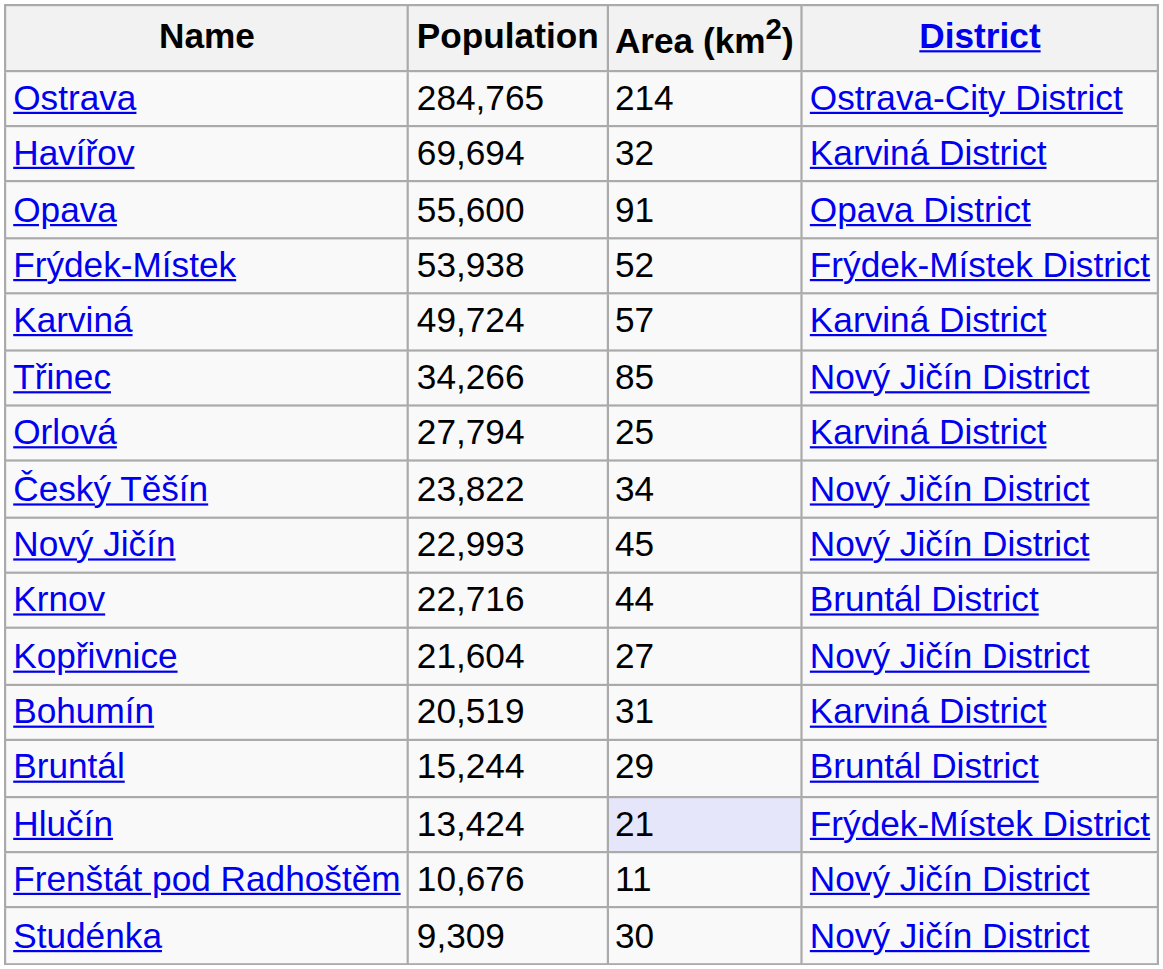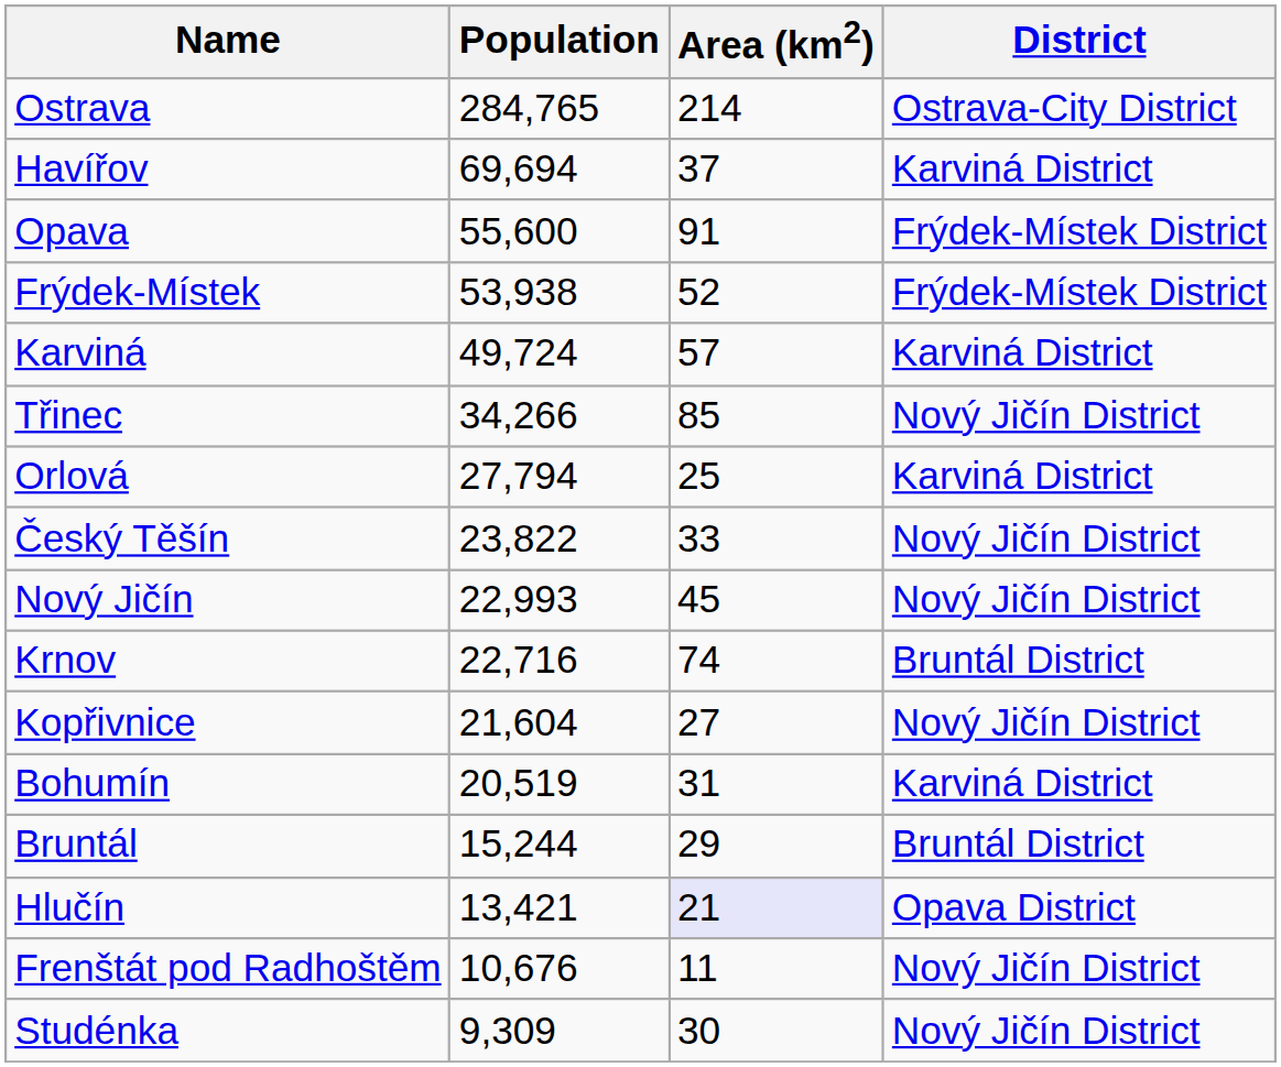 <table class="wikitable sortable">
 <tr>
 <th>Name</th>
 <th>Population</th>
 <th>Area (km<sup>2</sup>)</th>
 <th><a href='#'>District</a></th>
 </tr>
 <tr>
 <td> <a href='#'>Ostrava</a></td>
 <td>284,765</td>
 <td>214</td>
 <td><a href='#'>Ostrava-City District</a></td>
 </tr>
 <tr>
 <td> <a href='#'>Havířov</a></td>
 <td>69,694</td>
-<td>32</td>
+<td>37</td>
 <td><a href='#'>Karviná District</a></td>
 </tr>
 <tr>
 <td> <a href='#'>Opava</a></td>
 <td>55,600</td>
 <td>91</td>
-<td><a href='#'>Opava District</a></td>
+<td><a href='#'>Frýdek-Místek District</a></td>
 </tr>
 <tr>
 <td> <a href='#'>Frýdek-Místek</a></td>
 <td>53,938</td>
 <td>52</td>
 <td><a href='#'>Frýdek-Místek District</a></td>
 </tr>
 <tr>
 <td> <a href='#'>Karviná</a></td>
 <td>49,724</td>
 <td>57</td>
 <td><a href='#'>Karviná District</a></td>
 </tr>
 <tr>
 <td> <a href='#'>Třinec</a></td>
 <td>34,266</td>
 <td>85</td>
 <td><a href='#'>Nový Jičín District</a></td>
 </tr>
 <tr>
 <td> <a href='#'>Orlová</a></td>
 <td>27,794</td>
 <td>25</td>
 <td><a href='#'>Karviná District</a></td>
 </tr>
 <tr>
 <td> <a href='#'>Český Těšín</a></td>
 <td>23,822</td>
-<td>34</td>
+<td>33</td>
 <td><a href='#'>Nový Jičín District</a></td>
 </tr>
 <tr>
 <td> <a href='#'>Nový Jičín</a></td>
 <td>22,993</td>
 <td>45</td>
 <td><a href='#'>Nový Jičín District</a></td>
 </tr>
 <tr>
 <td> <a href='#'>Krnov</a></td>
 <td>22,716</td>
-<td>44</td>
+<td>74</td>
 <td><a href='#'>Bruntál District</a></td>
 </tr>
 <tr>
 <td> <a href='#'>Kopřivnice</a></td>
 <td>21,604</td>
 <td>27</td>
 <td><a href='#'>Nový Jičín District</a></td>
 </tr>
 <tr>
 <td> <a href='#'>Bohumín</a></td>
 <td>20,519</td>
 <td>31</td>
 <td><a href='#'>Karviná District</a></td>
 </tr>
 <tr>
 <td> <a href='#'>Bruntál</a></td>
 <td>15,244</td>
 <td>29</td>
 <td><a href='#'>Bruntál District</a></td>
 </tr>
 <tr>
 <td> <a href='#'>Hlučín</a></td>
-<td>13,424</td>
+<td>13,421</td>
 <td style="background: lavender;">21</td>
-<td><a href='#'>Frýdek-Místek District</a></td>
+<td><a href='#'>Opava District</a></td>
 </tr>
 <tr>
 <td> <a href='#'>Frenštát pod Radhoštěm</a></td>
 <td>10,676</td>
 <td>11</td>
 <td><a href='#'>Nový Jičín District</a></td>
 </tr>
 <tr>
 <td> <a href='#'>Studénka</a></td>
 <td>9,309</td>
 <td>30</td>
 <td><a href='#'>Nový Jičín District</a></td>
 </tr>
 </table>
